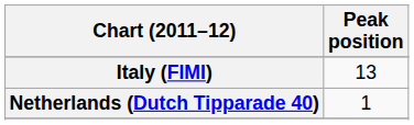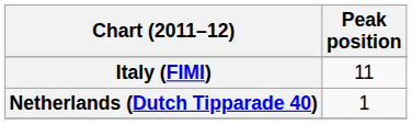 <table class="wikitable plainrowheaders sortable">
 <tr>
 <th>Chart (2011–12)</th>
 <th>Peak<br>position</th>
 </tr>
 <tr>
 </tr>
 <tr>
 </tr>
 <tr>
 <th scope="row">Italy (<a href='#'>FIMI</a>)</th>
-<td style="text-align:center;">13</td>
+<td style="text-align:center;">11</td>
 </tr>
 <tr>
 <th scope="row">Netherlands (<a href='#'>Dutch Tipparade 40</a>)</th>
 <td style="text-align:center;">1</td>
 </tr>
 <tr>
 </tr>
 <tr>
 </tr>
 <tr>
 </tr>
 <tr>
 </tr>
 <tr>
 </tr>
 <tr>
 </tr>
 <tr>
 </tr>
 </table>
